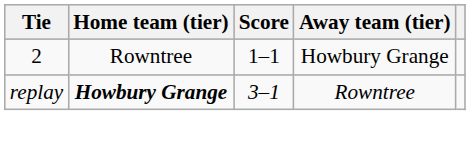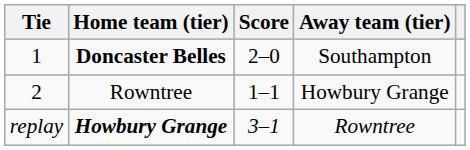 <table class="wikitable" style="text-align:center; font-size:85%">
 <tr>
 <th>Tie</th>
 <th>Home team (tier)</th>
 <th>Score</th>
 <th>Away team (tier)</th>
 <th></th>
+</tr>
+<tr>
+<td align="center">1</td>
+<td><strong>Doncaster Belles</strong></td>
+<td align="center">2–0</td>
+<td>Southampton</td>
+<td></td>
 </tr>
 <tr>
 <td align="center">2</td>
 <td>Rowntree</td>
 <td align="center">1–1 </td>
 <td>Howbury Grange</td>
 <td></td>
 </tr>
 <tr>
 <td align="center"><em>replay</em></td>
 <td><strong><em>Howbury Grange</em></strong></td>
 <td align="center"><em>3–1</em></td>
 <td><em>Rowntree</em></td>
 <td></td>
 </tr>
 </table>
